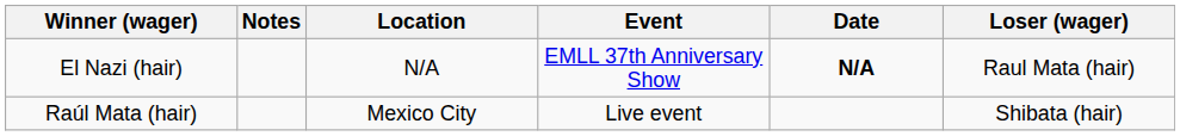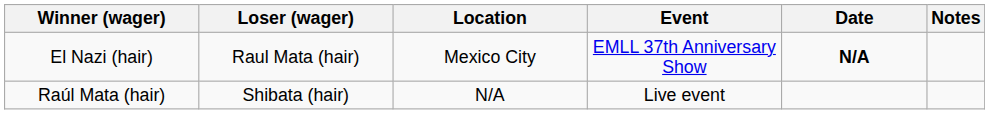 <table class="wikitable sortable" width=100%  style="text-align: center">
 <tr>
 <th width=20% scope="col">Winner (wager)</th>
-<th class="unsortable" width=5% scope="col">Notes</th>
+<th width=20% scope="col">Loser (wager)</th>
 <th width=20% scope="col">Location</th>
 <th width=20% scope="col">Event</th>
 <th width=15% scope="col">Date</th>
-<th width=20% scope="col">Loser (wager)</th>
+<th class="unsortable" width=5% scope="col">Notes</th>
 </tr>
 <tr>
 <td>El Nazi (hair)</td>
-<td> </td>
-<td>N/A</td>
+<td>Raul Mata (hair)</td>
+<td>Mexico City</td>
 <td><a href='#'>EMLL 37th Anniversary Show</a></td>
 <td><strong>N/A</strong></td>
-<td>Raul Mata (hair)</td>
+<td> </td>
 </tr>
 <tr>
 <td>Raúl Mata (hair)</td>
-<td></td>
-<td>Mexico City</td>
+<td>Shibata (hair)</td>
+<td>N/A</td>
 <td>Live event</td>
 <td></td>
-<td>Shibata (hair)</td>
+<td></td>
 </tr>
 </table>
